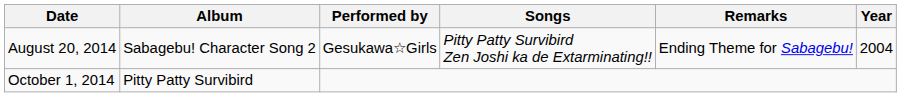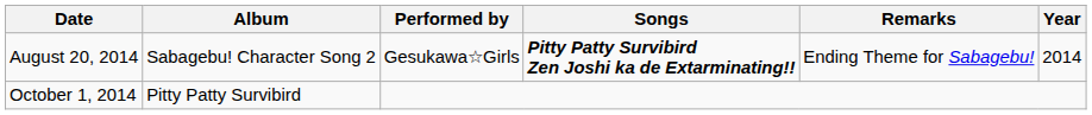 <table class="wikitable">
 <tr>
 <th>Date</th>
 <th>Album</th>
 <th>Performed by</th>
 <th>Songs</th>
 <th>Remarks</th>
 <th>Year</th>
 </tr>
 <tr>
 <td>August 20, 2014</td>
 <td>Sabagebu! Character Song 2</td>
 <td>Gesukawa☆Girls</td>
-<td><em>Pitty Patty Survibird</em><br><em>Zen Joshi ka de Extarminating!!</em></td>
+<td><strong><em>Pitty Patty Survibird</em><br><em>Zen Joshi ka de Extarminating!!</em></strong></td>
 <td>Ending Theme for <em><a href='#'>Sabagebu!</a></em></td>
-<td>2004</td>
+<td>2014</td>
 </tr>
 <tr>
 <td>October 1, 2014</td>
 <td>Pitty Patty Survibird</td>
 </tr>
 </table>
